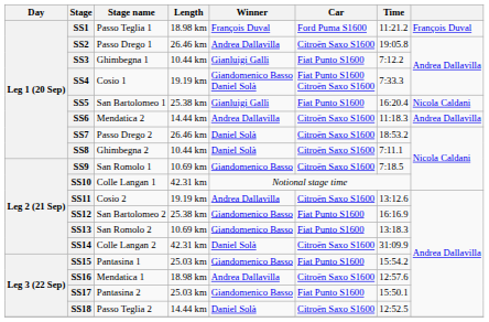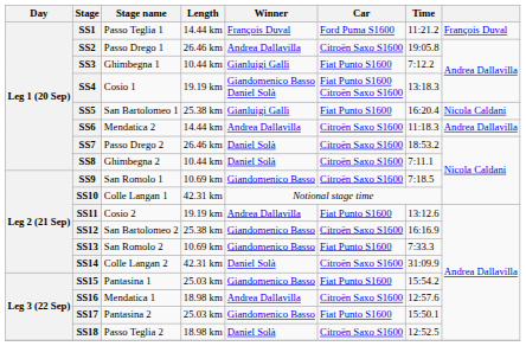 <table class="wikitable" style="font-size: 85%;">
 <tr>
 <th>Day</th>
 <th>Stage</th>
 <th>Stage name</th>
 <th>Length</th>
 <th>Winner</th>
 <th>Car</th>
 <th>Time</th>
 <th></th>
 </tr>
 <tr>
 <th rowspan="8">Leg 1 (20 Sep)</th>
 <th>SS1</th>
 <td>Passo Teglia 1</td>
-<td align="center">18.98 km</td>
+<td align="center">14.44 km</td>
 <td> <a href='#'>François Duval</a></td>
 <td><a href='#'>Ford Puma S1600</a></td>
 <td>11:21.2</td>
 <td rowspan="1"> <a href='#'>François Duval</a></td>
 </tr>
 <tr>
 <th>SS2</th>
 <td>Passo Drego 1</td>
 <td align="center">26.46 km</td>
 <td> <a href='#'>Andrea Dallavilla</a></td>
 <td><a href='#'>Citroën Saxo S1600</a></td>
 <td>19:05.8</td>
 <td rowspan="3"> <a href='#'>Andrea Dallavilla</a></td>
 </tr>
 <tr>
 <th>SS3</th>
 <td>Ghimbegna 1</td>
 <td align="center">10.44 km</td>
 <td> <a href='#'>Gianluigi Galli</a></td>
 <td><a href='#'>Fiat Punto S1600</a></td>
 <td>7:12.2</td>
 </tr>
 <tr>
 <th>SS4</th>
 <td>Cosio 1</td>
 <td align="center">19.19 km</td>
 <td> <a href='#'>Giandomenico Basso</a><br> <a href='#'>Daniel Solà</a></td>
 <td><a href='#'>Fiat Punto S1600</a><br><a href='#'>Citroën Saxo S1600</a></td>
-<td>7:33.3</td>
+<td>13:18.3</td>
 </tr>
 <tr>
 <th>SS5</th>
 <td>San Bartolomeo 1</td>
 <td align="center">25.38 km</td>
 <td> <a href='#'>Gianluigi Galli</a></td>
 <td><a href='#'>Fiat Punto S1600</a></td>
 <td>16:20.4</td>
 <td rowspan="1"> <a href='#'>Nicola Caldani</a></td>
 </tr>
 <tr>
 <th>SS6</th>
 <td>Mendatica 2</td>
 <td align="center">14.44 km</td>
 <td> <a href='#'>Andrea Dallavilla</a></td>
 <td><a href='#'>Citroën Saxo S1600</a></td>
 <td>11:18.3</td>
 <td rowspan="1"> <a href='#'>Andrea Dallavilla</a></td>
 </tr>
 <tr>
 <th>SS7</th>
 <td>Passo Drego 2</td>
 <td align="center">26.46 km</td>
 <td> <a href='#'>Daniel Solà</a></td>
 <td><a href='#'>Citroën Saxo S1600</a></td>
 <td>18:53.2</td>
 <td rowspan="4"> <a href='#'>Nicola Caldani</a></td>
 </tr>
 <tr>
 <th>SS8</th>
 <td>Ghimbegna 2</td>
 <td align="center">10.44 km</td>
 <td> <a href='#'>Daniel Solà</a></td>
 <td><a href='#'>Citroën Saxo S1600</a></td>
 <td>7:11.1</td>
 </tr>
 <tr>
 <th rowspan="6">Leg 2 (21 Sep)</th>
 <th>SS9</th>
 <td>San Romolo 1</td>
 <td align="center">10.69 km</td>
 <td> <a href='#'>Giandomenico Basso</a></td>
 <td><a href='#'>Citroën Saxo S1600</a></td>
 <td>7:18.5</td>
 </tr>
 <tr>
 <th>SS10</th>
 <td>Colle Langan 1</td>
 <td align="center">42.31 km</td>
 <td colspan="3" align="center"><em>Notional stage time</em></td>
 </tr>
 <tr>
 <th>SS11</th>
 <td>Cosio 2</td>
 <td align="center">19.19 km</td>
 <td> <a href='#'>Andrea Dallavilla</a></td>
-<td><a href='#'>Citroën Saxo S1600</a></td>
+<td><a href='#'>Fiat Punto S1600</a></td>
 <td>13:12.6</td>
 <td rowspan="8"> <a href='#'>Andrea Dallavilla</a></td>
 </tr>
 <tr>
 <th>SS12</th>
 <td>San Bartolomeo 2</td>
 <td align="center">25.38 km</td>
 <td> <a href='#'>Giandomenico Basso</a></td>
-<td><a href='#'>Fiat Punto S1600</a></td>
+<td><a href='#'>Citroën Saxo S1600</a></td>
 <td>16:16.9</td>
 </tr>
 <tr>
 <th>SS13</th>
 <td>San Romolo 2</td>
 <td align="center">10.69 km</td>
 <td> <a href='#'>Giandomenico Basso</a></td>
 <td><a href='#'>Fiat Punto S1600</a></td>
-<td>13:18.3</td>
+<td>7:33.3</td>
 </tr>
 <tr>
 <th>SS14</th>
 <td>Colle Langan 2</td>
 <td align="center">42.31 km</td>
 <td> <a href='#'>Daniel Solà</a></td>
 <td><a href='#'>Citroën Saxo S1600</a></td>
 <td>31:09.9</td>
 </tr>
 <tr>
 <th rowspan="4">Leg 3 (22 Sep)</th>
 <th>SS15</th>
 <td>Pantasina 1</td>
 <td align="center">25.03 km</td>
 <td> <a href='#'>Giandomenico Basso</a></td>
 <td><a href='#'>Fiat Punto S1600</a></td>
 <td>15:54.2</td>
 </tr>
 <tr>
 <th>SS16</th>
 <td>Mendatica 1</td>
 <td align="center">18.98 km</td>
 <td> <a href='#'>Andrea Dallavilla</a></td>
 <td><a href='#'>Citroën Saxo S1600</a></td>
 <td>12:57.6</td>
 </tr>
 <tr>
 <th>SS17</th>
 <td>Pantasina 2</td>
 <td align="center">25.03 km</td>
 <td> <a href='#'>Giandomenico Basso</a></td>
 <td><a href='#'>Fiat Punto S1600</a></td>
 <td>15:50.1</td>
 </tr>
 <tr>
 <th>SS18</th>
 <td>Passo Teglia 2</td>
-<td align="center">14.44 km</td>
+<td align="center">18.98 km</td>
 <td> <a href='#'>Daniel Solà</a></td>
 <td><a href='#'>Citroën Saxo S1600</a></td>
 <td>12:52.5</td>
 </tr>
 <tr>
 </tr>
 </table>
